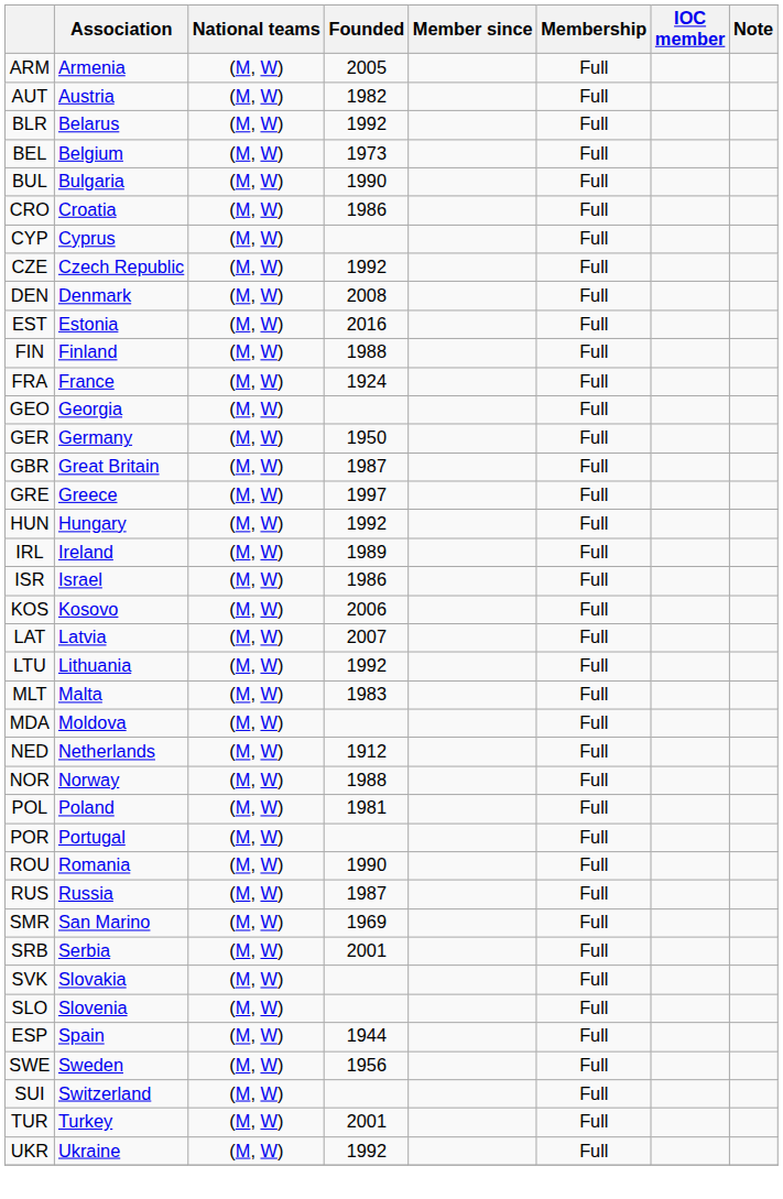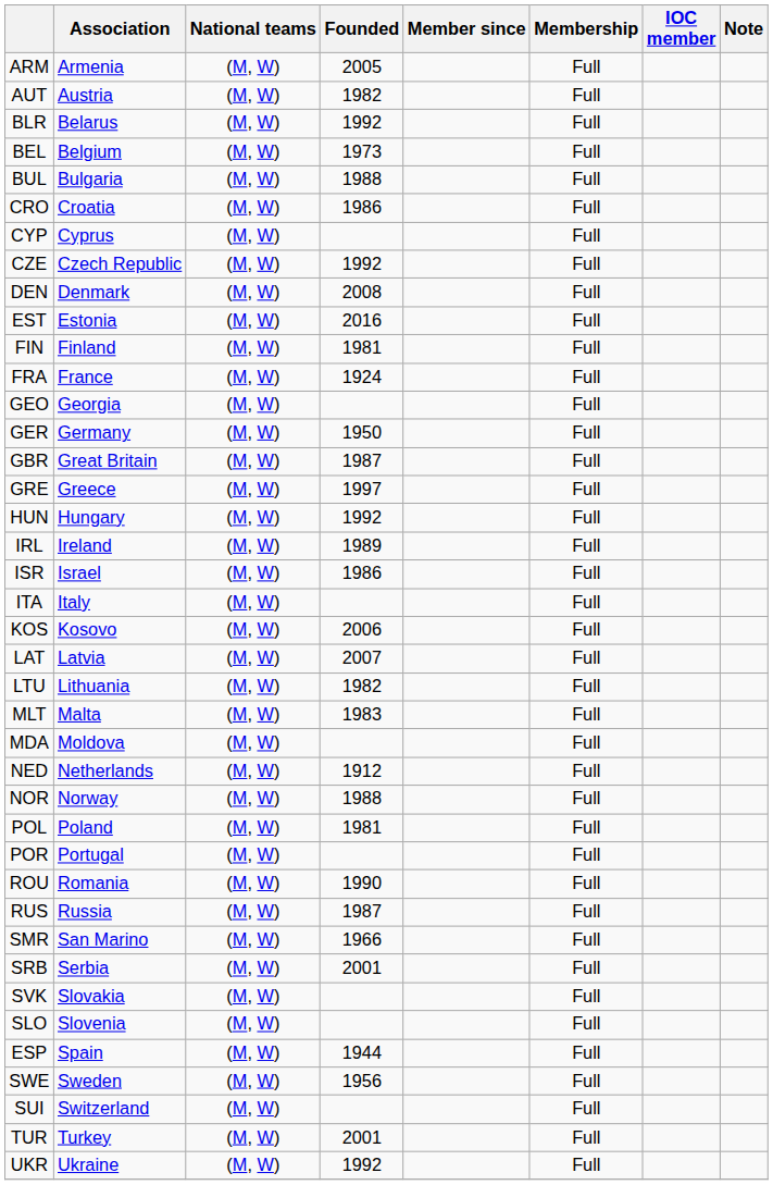 <table class="wikitable sortable" style="text-align:center;">
 <tr>
 <th></th>
 <th>Association</th>
 <th>National teams</th>
 <th>Founded</th>
 <th>Member since</th>
 <th>Membership</th>
 <th><a href='#'>IOC</a> <br> <a href='#'>member</a></th>
 <th>Note</th>
 </tr>
 <tr>
 <td>ARM</td>
 <td style="text-align:left;"> <a href='#'>Armenia</a></td>
 <td>(<a href='#'>M</a>, <a href='#'>W</a>)</td>
 <td>2005</td>
 <td></td>
 <td>Full</td>
 <td></td>
 <td></td>
 </tr>
 <tr>
 <td>AUT</td>
 <td style="text-align:left;"> <a href='#'>Austria</a></td>
 <td>(<a href='#'>M</a>, <a href='#'>W</a>)</td>
 <td>1982</td>
 <td></td>
 <td>Full</td>
 <td></td>
 <td></td>
 </tr>
 <tr>
 <td>BLR</td>
 <td style="text-align:left;"> <a href='#'>Belarus</a></td>
 <td>(<a href='#'>M</a>, <a href='#'>W</a>)</td>
 <td>1992</td>
 <td></td>
 <td>Full</td>
 <td></td>
 <td></td>
 </tr>
 <tr>
 <td>BEL</td>
 <td style="text-align:left;"> <a href='#'>Belgium</a></td>
 <td>(<a href='#'>M</a>, <a href='#'>W</a>)</td>
 <td>1973</td>
 <td></td>
 <td>Full</td>
 <td></td>
 <td></td>
 </tr>
 <tr>
 <td>BUL</td>
 <td style="text-align:left;"> <a href='#'>Bulgaria</a></td>
 <td>(<a href='#'>M</a>, <a href='#'>W</a>)</td>
-<td>1990</td>
+<td>1988</td>
 <td></td>
 <td>Full</td>
 <td></td>
 <td></td>
 </tr>
 <tr>
 <td>CRO</td>
 <td style="text-align:left;"> <a href='#'>Croatia</a></td>
 <td>(<a href='#'>M</a>, <a href='#'>W</a>)</td>
 <td>1986</td>
 <td></td>
 <td>Full</td>
 <td></td>
 <td></td>
 </tr>
 <tr>
 <td>CYP</td>
 <td style="text-align:left;"> <a href='#'>Cyprus</a></td>
 <td>(<a href='#'>M</a>, <a href='#'>W</a>)</td>
 <td></td>
 <td></td>
 <td>Full</td>
 <td></td>
 <td></td>
 </tr>
 <tr>
 <td>CZE</td>
 <td style="text-align:left;"> <a href='#'>Czech Republic</a></td>
 <td>(<a href='#'>M</a>, <a href='#'>W</a>)</td>
 <td>1992</td>
 <td></td>
 <td>Full</td>
 <td></td>
 <td></td>
 </tr>
 <tr>
 <td>DEN</td>
 <td style="text-align:left;"> <a href='#'>Denmark</a></td>
 <td>(<a href='#'>M</a>, <a href='#'>W</a>)</td>
 <td>2008</td>
 <td></td>
 <td>Full</td>
 <td></td>
 <td></td>
 </tr>
 <tr>
 <td>EST</td>
 <td style="text-align:left;"> <a href='#'>Estonia</a></td>
 <td>(<a href='#'>M</a>, <a href='#'>W</a>)</td>
 <td>2016</td>
 <td></td>
 <td>Full</td>
 <td></td>
 <td></td>
 </tr>
 <tr>
 <td>FIN</td>
 <td style="text-align:left;"> <a href='#'>Finland</a></td>
 <td>(<a href='#'>M</a>, <a href='#'>W</a>)</td>
-<td>1988</td>
+<td>1981</td>
 <td></td>
 <td>Full</td>
 <td></td>
 <td></td>
 </tr>
 <tr>
 <td>FRA</td>
 <td style="text-align:left;"> <a href='#'>France</a></td>
 <td>(<a href='#'>M</a>, <a href='#'>W</a>)</td>
 <td>1924</td>
 <td></td>
 <td>Full</td>
 <td></td>
 <td></td>
 </tr>
 <tr>
 <td>GEO</td>
 <td style="text-align:left;"> <a href='#'>Georgia</a></td>
 <td>(<a href='#'>M</a>, <a href='#'>W</a>)</td>
 <td></td>
 <td></td>
 <td>Full</td>
 <td></td>
 <td></td>
 </tr>
 <tr>
 <td>GER</td>
 <td style="text-align:left;"> <a href='#'>Germany</a></td>
 <td>(<a href='#'>M</a>, <a href='#'>W</a>)</td>
 <td>1950</td>
 <td></td>
 <td>Full</td>
 <td></td>
 <td></td>
 </tr>
 <tr>
 <td>GBR</td>
 <td style="text-align:left;"> <a href='#'>Great Britain</a></td>
 <td>(<a href='#'>M</a>, <a href='#'>W</a>)</td>
 <td>1987</td>
 <td></td>
 <td>Full</td>
 <td></td>
 <td></td>
 </tr>
 <tr>
 <td>GRE</td>
 <td style="text-align:left;"> <a href='#'>Greece</a></td>
 <td>(<a href='#'>M</a>, <a href='#'>W</a>)</td>
 <td>1997</td>
 <td></td>
 <td>Full</td>
 <td></td>
 <td></td>
 </tr>
 <tr>
 <td>HUN</td>
 <td style="text-align:left;"> <a href='#'>Hungary</a></td>
 <td>(<a href='#'>M</a>, <a href='#'>W</a>)</td>
 <td>1992</td>
 <td></td>
 <td>Full</td>
 <td></td>
 <td></td>
 </tr>
 <tr>
 <td>IRL</td>
 <td style="text-align:left;"> <a href='#'>Ireland</a></td>
 <td>(<a href='#'>M</a>, <a href='#'>W</a>)</td>
 <td>1989</td>
 <td></td>
 <td>Full</td>
 <td></td>
 <td></td>
 </tr>
 <tr>
 <td>ISR</td>
 <td style="text-align:left;"> <a href='#'>Israel</a></td>
 <td>(<a href='#'>M</a>, <a href='#'>W</a>)</td>
 <td>1986</td>
 <td></td>
 <td>Full</td>
 <td></td>
 <td></td>
 </tr>
 <tr>
+<td>ITA</td>
+<td style="text-align:left;"> <a href='#'>Italy</a></td>
+<td>(<a href='#'>M</a>, <a href='#'>W</a>)</td>
+<td></td>
+<td></td>
+<td>Full</td>
+<td></td>
+<td></td>
+</tr>
+<tr>
 <td>KOS</td>
 <td style="text-align:left;"> <a href='#'>Kosovo</a></td>
 <td>(<a href='#'>M</a>, <a href='#'>W</a>)</td>
 <td>2006</td>
 <td></td>
 <td>Full</td>
 <td></td>
 <td></td>
 </tr>
 <tr>
 <td>LAT</td>
 <td style="text-align:left;"> <a href='#'>Latvia</a></td>
 <td>(<a href='#'>M</a>, <a href='#'>W</a>)</td>
 <td>2007</td>
 <td></td>
 <td>Full</td>
 <td></td>
 <td></td>
 </tr>
 <tr>
 <td>LTU</td>
 <td style="text-align:left;"> <a href='#'>Lithuania</a></td>
 <td>(<a href='#'>M</a>, <a href='#'>W</a>)</td>
-<td>1992</td>
+<td>1982</td>
 <td></td>
 <td>Full</td>
 <td></td>
 <td></td>
 </tr>
 <tr>
 <td>MLT</td>
 <td style="text-align:left;"> <a href='#'>Malta</a></td>
 <td>(<a href='#'>M</a>, <a href='#'>W</a>)</td>
 <td>1983</td>
 <td></td>
 <td>Full</td>
 <td></td>
 <td></td>
 </tr>
 <tr>
 <td>MDA</td>
 <td style="text-align:left;"> <a href='#'>Moldova</a></td>
 <td>(<a href='#'>M</a>, <a href='#'>W</a>)</td>
 <td></td>
 <td></td>
 <td>Full</td>
 <td></td>
 <td></td>
 </tr>
 <tr>
 <td>NED</td>
 <td style="text-align:left;"> <a href='#'>Netherlands</a></td>
 <td>(<a href='#'>M</a>, <a href='#'>W</a>)</td>
 <td>1912</td>
 <td></td>
 <td>Full</td>
 <td></td>
 <td></td>
 </tr>
 <tr>
 <td>NOR</td>
 <td style="text-align:left;"> <a href='#'>Norway</a></td>
 <td>(<a href='#'>M</a>, <a href='#'>W</a>)</td>
 <td>1988</td>
 <td></td>
 <td>Full</td>
 <td></td>
 <td></td>
 </tr>
 <tr>
 <td>POL</td>
 <td style="text-align:left;"> <a href='#'>Poland</a></td>
 <td>(<a href='#'>M</a>, <a href='#'>W</a>)</td>
 <td>1981</td>
 <td></td>
 <td>Full</td>
 <td></td>
 <td></td>
 </tr>
 <tr>
 <td>POR</td>
 <td style="text-align:left;"> <a href='#'>Portugal</a></td>
 <td>(<a href='#'>M</a>, <a href='#'>W</a>)</td>
 <td></td>
 <td></td>
 <td>Full</td>
 <td></td>
 <td></td>
 </tr>
 <tr>
 <td>ROU</td>
 <td style="text-align:left;"> <a href='#'>Romania</a></td>
 <td>(<a href='#'>M</a>, <a href='#'>W</a>)</td>
 <td>1990</td>
 <td></td>
 <td>Full</td>
 <td></td>
 <td></td>
 </tr>
 <tr>
 <td>RUS</td>
 <td style="text-align:left;"> <a href='#'>Russia</a></td>
 <td>(<a href='#'>M</a>, <a href='#'>W</a>)</td>
 <td>1987</td>
 <td></td>
 <td>Full</td>
 <td></td>
 <td></td>
 </tr>
 <tr>
 <td>SMR</td>
 <td style="text-align:left;"> <a href='#'>San Marino</a></td>
 <td>(<a href='#'>M</a>, <a href='#'>W</a>)</td>
-<td>1969</td>
+<td>1966</td>
 <td></td>
 <td>Full</td>
 <td></td>
 <td></td>
 </tr>
 <tr>
 <td>SRB</td>
 <td style="text-align:left;"> <a href='#'>Serbia</a></td>
 <td>(<a href='#'>M</a>, <a href='#'>W</a>)</td>
 <td>2001</td>
 <td></td>
 <td>Full</td>
 <td></td>
 <td></td>
 </tr>
 <tr>
 <td>SVK</td>
 <td style="text-align:left;"> <a href='#'>Slovakia</a></td>
 <td>(<a href='#'>M</a>, <a href='#'>W</a>)</td>
 <td></td>
 <td></td>
 <td>Full</td>
 <td></td>
 <td></td>
 </tr>
 <tr>
 <td>SLO</td>
 <td style="text-align:left;"> <a href='#'>Slovenia</a></td>
 <td>(<a href='#'>M</a>, <a href='#'>W</a>)</td>
 <td></td>
 <td></td>
 <td>Full</td>
 <td></td>
 <td></td>
 </tr>
 <tr>
 <td>ESP</td>
 <td style="text-align:left;"> <a href='#'>Spain</a></td>
 <td>(<a href='#'>M</a>, <a href='#'>W</a>)</td>
 <td>1944</td>
 <td></td>
 <td>Full</td>
 <td></td>
 <td></td>
 </tr>
 <tr>
 <td>SWE</td>
 <td style="text-align:left;"> <a href='#'>Sweden</a></td>
 <td>(<a href='#'>M</a>, <a href='#'>W</a>)</td>
 <td>1956</td>
 <td></td>
 <td>Full</td>
 <td></td>
 <td></td>
 </tr>
 <tr>
 <td>SUI</td>
 <td style="text-align:left;"> <a href='#'>Switzerland</a></td>
 <td>(<a href='#'>M</a>, <a href='#'>W</a>)</td>
 <td></td>
 <td></td>
 <td>Full</td>
 <td></td>
 <td></td>
 </tr>
 <tr>
 <td>TUR</td>
 <td style="text-align:left;"> <a href='#'>Turkey</a></td>
 <td>(<a href='#'>M</a>, <a href='#'>W</a>)</td>
 <td>2001</td>
 <td></td>
 <td>Full</td>
 <td></td>
 <td></td>
 </tr>
 <tr>
 <td>UKR</td>
 <td style="text-align:left;"> <a href='#'>Ukraine</a></td>
 <td>(<a href='#'>M</a>, <a href='#'>W</a>)</td>
 <td>1992</td>
 <td></td>
 <td>Full</td>
 <td></td>
 <td></td>
 </tr>
 <tr>
 </tr>
 </table>
